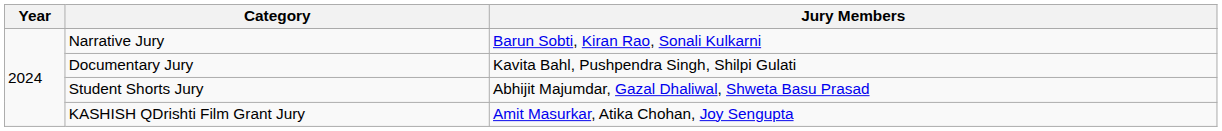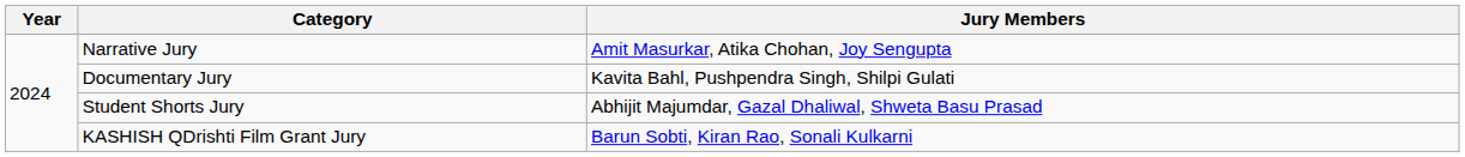 <table class="wikitable sortable" style="width:100%">
 <tr>
 <th width="5%">Year</th>
 <th width="*">Category</th>
 <th width="60%">Jury Members</th>
 </tr>
 <tr>
 <td rowspan="6">2024<br></td>
 </tr>
 <tr>
 <td>Narrative Jury</td>
-<td><a href='#'>Barun Sobti</a>, <a href='#'>Kiran Rao</a>, <a href='#'>Sonali Kulkarni</a></td>
+<td><a href='#'>Amit Masurkar</a>, Atika Chohan, <a href='#'>Joy Sengupta</a></td>
 </tr>
 <tr>
 <td>Documentary Jury</td>
 <td>Kavita Bahl, Pushpendra Singh, Shilpi Gulati</td>
 </tr>
 <tr>
 <td>Student Shorts Jury</td>
 <td>Abhijit Majumdar, <a href='#'>Gazal Dhaliwal</a>, <a href='#'>Shweta Basu Prasad</a></td>
 </tr>
 <tr>
 <td>KASHISH QDrishti Film Grant Jury</td>
-<td><a href='#'>Amit Masurkar</a>, Atika Chohan, <a href='#'>Joy Sengupta</a></td>
+<td><a href='#'>Barun Sobti</a>, <a href='#'>Kiran Rao</a>, <a href='#'>Sonali Kulkarni</a></td>
 </tr>
 </table>
